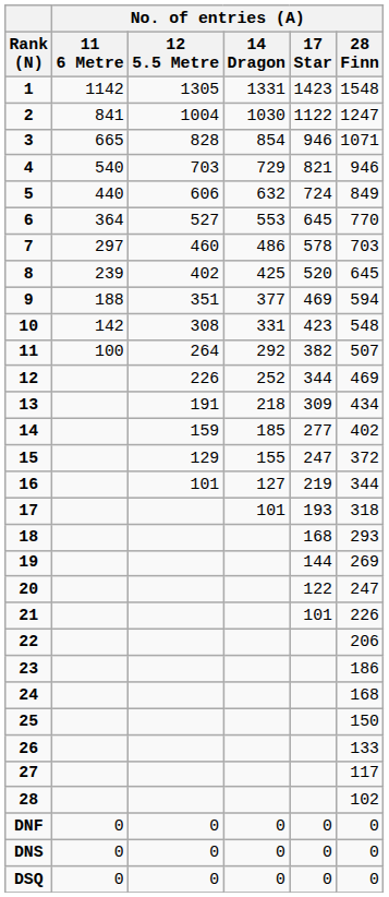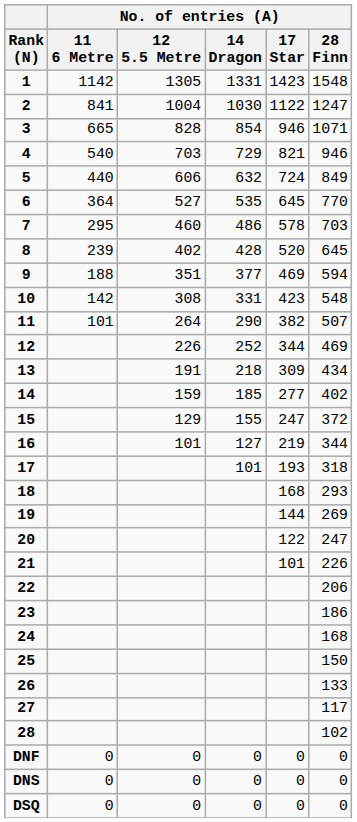 <table class="wikitable" style="text-align:right; font-size:75%">
 <tr>
 <th align=center></th>
 <th colspan=5>No. of entries (A)</th>
 </tr>
 <tr style="vertical-align:top;">
 <th align=center>Rank<br>(N)</th>
 <th>11<br>6 Metre</th>
 <th>12<br>5.5 Metre</th>
 <th>14<br>Dragon</th>
 <th>17<br>Star</th>
 <th>28<br>Finn</th>
 </tr>
 <tr>
 <td align=center><strong>1</strong></td>
 <td>1142</td>
 <td>1305</td>
 <td>1331</td>
 <td>1423</td>
 <td>1548</td>
 </tr>
 <tr>
 <td align=center><strong>2</strong></td>
 <td>841</td>
 <td>1004</td>
 <td>1030</td>
 <td>1122</td>
 <td>1247</td>
 </tr>
 <tr>
 <td align=center><strong>3</strong></td>
 <td>665</td>
 <td>828</td>
 <td>854</td>
 <td>946</td>
 <td>1071</td>
 </tr>
 <tr>
 <td align=center><strong>4</strong></td>
 <td>540</td>
 <td>703</td>
 <td>729</td>
 <td>821</td>
 <td>946</td>
 </tr>
 <tr>
 <td align=center><strong>5</strong></td>
 <td>440</td>
 <td>606</td>
 <td>632</td>
 <td>724</td>
 <td>849</td>
 </tr>
 <tr>
 <td align=center><strong>6</strong></td>
 <td>364</td>
 <td>527</td>
-<td>553</td>
+<td>535</td>
 <td>645</td>
 <td>770</td>
 </tr>
 <tr>
 <td align=center><strong>7</strong></td>
-<td>297</td>
+<td>295</td>
 <td>460</td>
 <td>486</td>
 <td>578</td>
 <td>703</td>
 </tr>
 <tr>
 <td align=center><strong>8</strong></td>
 <td>239</td>
 <td>402</td>
-<td>425</td>
+<td>428</td>
 <td>520</td>
 <td>645</td>
 </tr>
 <tr>
 <td align=center><strong>9</strong></td>
 <td>188</td>
 <td>351</td>
 <td>377</td>
 <td>469</td>
 <td>594</td>
 </tr>
 <tr>
 <td align=center><strong>10</strong></td>
 <td>142</td>
 <td>308</td>
 <td>331</td>
 <td>423</td>
 <td>548</td>
 </tr>
 <tr>
 <td align=center><strong>11</strong></td>
-<td>100</td>
+<td>101</td>
 <td>264</td>
-<td>292</td>
+<td>290</td>
 <td>382</td>
 <td>507</td>
 </tr>
 <tr>
 <td align=center><strong>12</strong></td>
 <td></td>
 <td>226</td>
 <td>252</td>
 <td>344</td>
 <td>469</td>
 </tr>
 <tr>
 <td align=center><strong>13</strong></td>
 <td></td>
 <td>191</td>
 <td>218</td>
 <td>309</td>
 <td>434</td>
 </tr>
 <tr>
 <td align=center><strong>14</strong></td>
 <td></td>
 <td>159</td>
 <td>185</td>
 <td>277</td>
 <td>402</td>
 </tr>
 <tr>
 <td align=center><strong>15</strong></td>
 <td></td>
 <td>129</td>
 <td>155</td>
 <td>247</td>
 <td>372</td>
 </tr>
 <tr>
 <td align=center><strong>16</strong></td>
 <td></td>
 <td>101</td>
 <td>127</td>
 <td>219</td>
 <td>344</td>
 </tr>
 <tr>
 <td align=center><strong>17</strong></td>
 <td></td>
 <td></td>
 <td>101</td>
 <td>193</td>
 <td>318</td>
 </tr>
 <tr>
 <td align=center><strong>18</strong></td>
 <td></td>
 <td></td>
 <td></td>
 <td>168</td>
 <td>293</td>
 </tr>
 <tr>
 <td align=center><strong>19</strong></td>
 <td></td>
 <td></td>
 <td></td>
 <td>144</td>
 <td>269</td>
 </tr>
 <tr>
 <td align=center><strong>20</strong></td>
 <td></td>
 <td></td>
 <td></td>
 <td>122</td>
 <td>247</td>
 </tr>
 <tr>
 <td align=center><strong>21</strong></td>
 <td></td>
 <td></td>
 <td></td>
 <td>101</td>
 <td>226</td>
 </tr>
 <tr>
 <td align=center><strong>22</strong></td>
 <td></td>
 <td></td>
 <td></td>
 <td></td>
 <td>206</td>
 </tr>
 <tr>
 <td align=center><strong>23</strong></td>
 <td></td>
 <td></td>
 <td></td>
 <td></td>
 <td>186</td>
 </tr>
 <tr>
 <td align=center><strong>24</strong></td>
 <td></td>
 <td></td>
 <td></td>
 <td></td>
 <td>168</td>
 </tr>
 <tr>
 <td align=center><strong>25</strong></td>
 <td></td>
 <td></td>
 <td></td>
 <td></td>
 <td>150</td>
 </tr>
 <tr>
 <td align=center><strong>26</strong></td>
 <td></td>
 <td></td>
 <td></td>
 <td></td>
 <td>133</td>
 </tr>
 <tr>
 <td align=center><strong>27</strong></td>
 <td></td>
 <td></td>
 <td></td>
 <td></td>
 <td>117</td>
 </tr>
 <tr>
 <td align=center><strong>28</strong></td>
 <td></td>
 <td></td>
 <td></td>
 <td></td>
 <td>102</td>
 </tr>
 <tr>
 <td align=center><strong>DNF</strong></td>
 <td>0</td>
 <td>0</td>
 <td>0</td>
 <td>0</td>
 <td>0</td>
 </tr>
 <tr>
 <td align=center><strong>DNS</strong></td>
 <td>0</td>
 <td>0</td>
 <td>0</td>
 <td>0</td>
 <td>0</td>
 </tr>
 <tr>
 <td align=center><strong>DSQ</strong></td>
 <td>0</td>
 <td>0</td>
 <td>0</td>
 <td>0</td>
 <td>0</td>
 </tr>
 </table>
